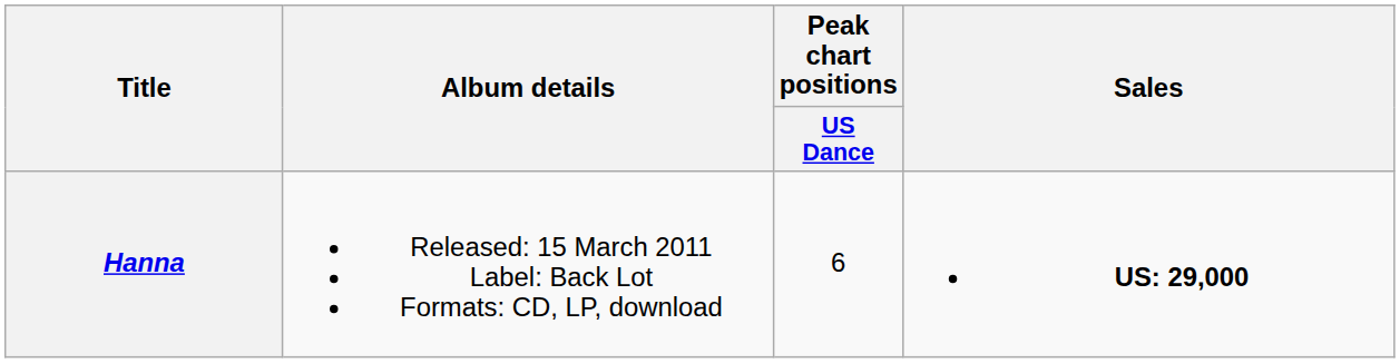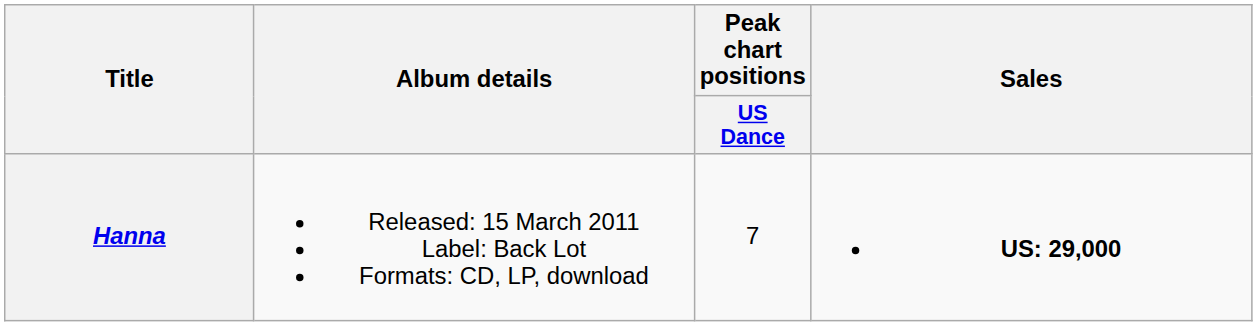 <table class="wikitable plainrowheaders" style="text-align:center;">
 <tr>
 <th scope="col" rowspan="2" style="width:10em;">Title</th>
 <th scope="col" rowspan="2" style="width:18em;">Album details</th>
 <th scope="col">Peak chart positions</th>
 <th scope="col" rowspan="2" style="width:18em;">Sales</th>
 </tr>
 <tr>
 <th scope="col" style="width:3em;font-size:90%;"><a href='#'>US<br>Dance</a><br></th>
 </tr>
 <tr>
 <th scope="row"><em><a href='#'>Hanna</a></em></th>
 <td><br><ul><li>Released: 15 March 2011</li><li>Label: Back Lot</li><li>Formats: CD, LP, download</li></ul></td>
-<td>6</td>
+<td>7</td>
 <td><strong><br><ul><li>US: 29,000</li></ul></strong></td>
 </tr>
 </table>
